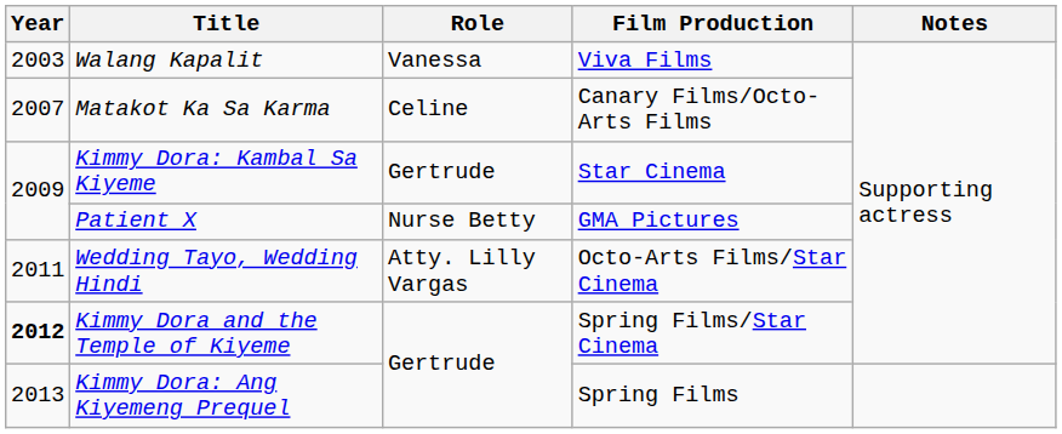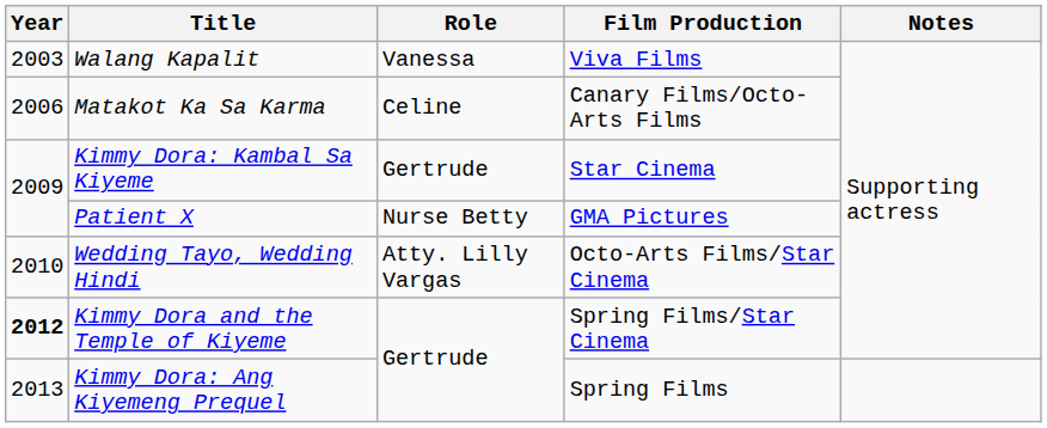 <table class="wikitable sortable">
 <tr>
 <th>Year</th>
 <th>Title</th>
 <th>Role</th>
 <th>Film Production</th>
 <th>Notes</th>
 </tr>
 <tr>
 <td>2003</td>
 <td><em>Walang Kapalit</em></td>
 <td>Vanessa</td>
 <td><a href='#'>Viva Films</a></td>
 <td rowspan="6">Supporting actress</td>
 </tr>
 <tr>
-<td>2007</td>
+<td>2006</td>
 <td><em>Matakot Ka Sa Karma</em></td>
 <td>Celine</td>
 <td>Canary Films/Octo-Arts Films</td>
 </tr>
 <tr>
 <td rowspan="2">2009</td>
 <td><em><a href='#'>Kimmy Dora: Kambal Sa Kiyeme</a></em></td>
 <td>Gertrude</td>
 <td><a href='#'>Star Cinema</a></td>
 </tr>
 <tr>
 <td><em><a href='#'>Patient X</a></em></td>
 <td>Nurse Betty</td>
 <td><a href='#'>GMA Pictures</a></td>
 </tr>
 <tr>
-<td>2011</td>
+<td>2010</td>
 <td><em><a href='#'>Wedding Tayo, Wedding Hindi</a></em></td>
 <td>Atty. Lilly Vargas</td>
 <td>Octo-Arts Films/<a href='#'>Star Cinema</a></td>
 </tr>
 <tr>
 <td><strong>2012</strong></td>
 <td><em><a href='#'>Kimmy Dora and the Temple of Kiyeme</a></em></td>
 <td rowspan="2">Gertrude</td>
 <td>Spring Films/<a href='#'>Star Cinema</a></td>
 </tr>
 <tr>
 <td>2013</td>
 <td><em><a href='#'>Kimmy Dora: Ang Kiyemeng Prequel</a></em></td>
 <td>Spring Films</td>
 </tr>
 </table>
